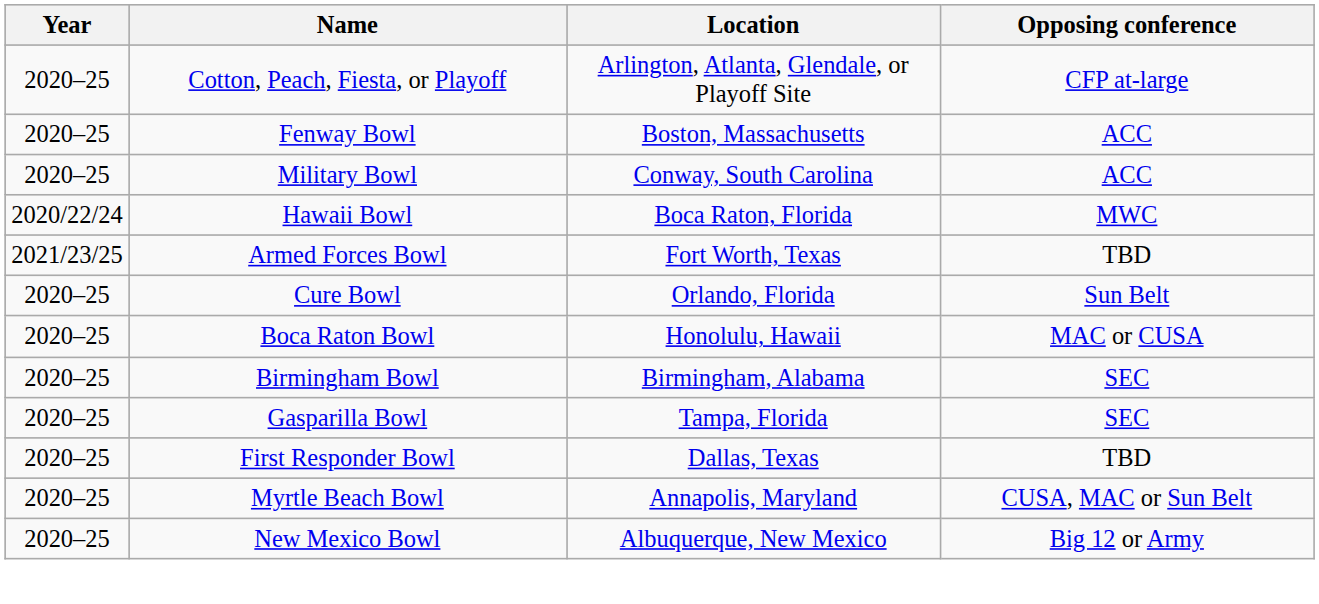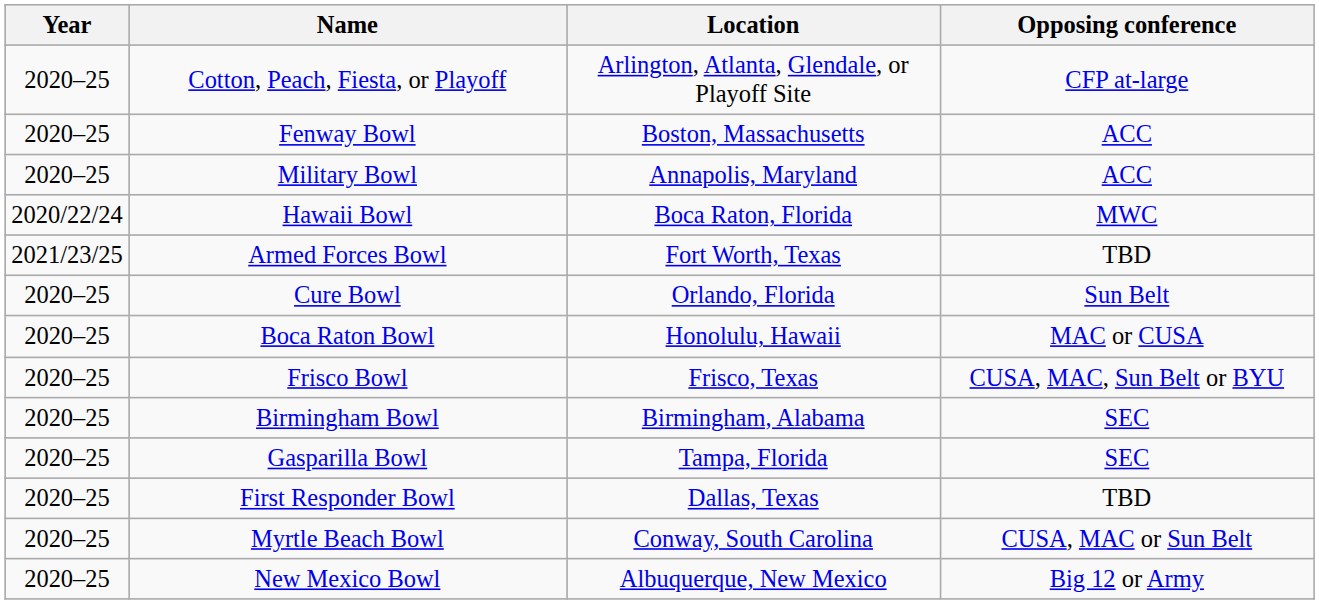 <table class="wikitable sortable" style="text-align:center; font-size:95%; margin:1em auto">
 <tr>
 <th style="width:50px;">Year</th>
 <th style="width:265px;">Name</th>
 <th style="width:225px;">Location</th>
 <th style="width:225px;">Opposing conference</th>
 </tr>
 <tr>
 <td>2020–25</td>
 <td><a href='#'>Cotton</a>, <a href='#'>Peach</a>, <a href='#'>Fiesta</a>, or <a href='#'>Playoff</a></td>
 <td><a href='#'>Arlington</a>, <a href='#'>Atlanta</a>, <a href='#'>Glendale</a>, or Playoff Site</td>
 <td><a href='#'>CFP at-large</a></td>
 </tr>
 <tr>
 <td>2020–25</td>
 <td><a href='#'>Fenway Bowl</a></td>
 <td><a href='#'>Boston, Massachusetts</a></td>
 <td><a href='#'>ACC</a></td>
 </tr>
 <tr>
 <td>2020–25</td>
 <td><a href='#'>Military Bowl</a></td>
-<td><a href='#'>Conway, South Carolina</a></td>
+<td><a href='#'>Annapolis, Maryland</a></td>
 <td><a href='#'>ACC</a></td>
 </tr>
 <tr>
 <td>2020/22/24</td>
 <td><a href='#'>Hawaii Bowl</a></td>
 <td><a href='#'>Boca Raton, Florida</a></td>
 <td><a href='#'>MWC</a></td>
 </tr>
 <tr>
 <td>2021/23/25</td>
 <td><a href='#'>Armed Forces Bowl</a></td>
 <td><a href='#'>Fort Worth, Texas</a></td>
 <td>TBD</td>
 </tr>
 <tr>
 <td>2020–25</td>
 <td><a href='#'>Cure Bowl</a></td>
 <td><a href='#'>Orlando, Florida</a></td>
 <td><a href='#'>Sun Belt</a></td>
 </tr>
 <tr>
 <td>2020–25</td>
 <td><a href='#'>Boca Raton Bowl</a></td>
 <td><a href='#'>Honolulu, Hawaii</a></td>
 <td><a href='#'>MAC</a> or <a href='#'>CUSA</a></td>
 </tr>
 <tr>
 <td>2020–25</td>
+<td><a href='#'>Frisco Bowl</a></td>
+<td><a href='#'>Frisco, Texas</a></td>
+<td><a href='#'>CUSA</a>, <a href='#'>MAC</a>, <a href='#'>Sun Belt</a> or <a href='#'>BYU</a></td>
+</tr>
+<tr>
+<td>2020–25</td>
 <td><a href='#'>Birmingham Bowl</a></td>
 <td><a href='#'>Birmingham, Alabama</a></td>
 <td><a href='#'>SEC</a></td>
 </tr>
 <tr>
 <td>2020–25</td>
 <td><a href='#'>Gasparilla Bowl</a></td>
 <td><a href='#'>Tampa, Florida</a></td>
 <td><a href='#'>SEC</a></td>
 </tr>
 <tr>
 <td>2020–25</td>
 <td><a href='#'>First Responder Bowl</a></td>
 <td><a href='#'>Dallas, Texas</a></td>
 <td>TBD</td>
 </tr>
 <tr>
 <td>2020–25</td>
 <td><a href='#'>Myrtle Beach Bowl</a></td>
-<td><a href='#'>Annapolis, Maryland</a></td>
+<td><a href='#'>Conway, South Carolina</a></td>
 <td><a href='#'>CUSA</a>, <a href='#'>MAC</a> or <a href='#'>Sun Belt</a></td>
 </tr>
 <tr>
 <td>2020–25</td>
 <td><a href='#'>New Mexico Bowl</a></td>
 <td><a href='#'>Albuquerque, New Mexico</a></td>
 <td><a href='#'>Big 12</a> or <a href='#'>Army</a></td>
 </tr>
 </table>
